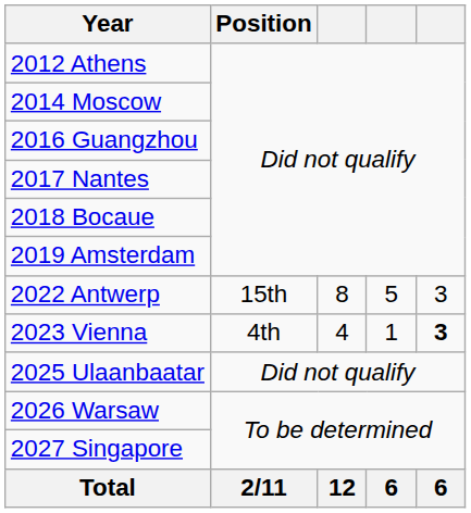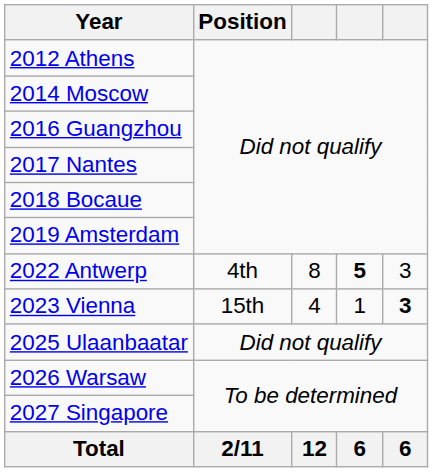 <table class="wikitable" style="text-align: center;">
 <tr>
 <th>Year</th>
 <th>Position</th>
 <th width=25px></th>
 <th width=25px></th>
 <th width=25px></th>
 </tr>
 <tr>
 <td style="text-align:left;"> <a href='#'>2012 Athens</a></td>
 <td colspan=4 rowspan=6><em>Did not qualify</em></td>
 </tr>
 <tr>
 <td style="text-align:left;"> <a href='#'>2014 Moscow</a></td>
 </tr>
 <tr>
 <td style="text-align:left;"> <a href='#'>2016 Guangzhou</a></td>
 </tr>
 <tr>
 <td style="text-align:left;"> <a href='#'>2017 Nantes</a></td>
 </tr>
 <tr>
 <td style="text-align:left;"> <a href='#'>2018 Bocaue</a></td>
 </tr>
 <tr>
 <td style="text-align:left;"> <a href='#'>2019 Amsterdam</a></td>
 </tr>
 <tr>
 <td style="text-align:left;"> <a href='#'>2022 Antwerp</a></td>
-<td>15th</td>
+<td>4th</td>
 <td>8</td>
-<td>5</td>
+<td><strong>5</strong></td>
 <td>3</td>
 </tr>
 <tr>
 <td style="text-align:left;"> <a href='#'>2023 Vienna</a></td>
-<td>4th</td>
+<td>15th</td>
 <td>4</td>
 <td>1</td>
 <td><strong>3</strong></td>
 </tr>
 <tr>
 <td style="text-align:left;"> <a href='#'>2025 Ulaanbaatar</a></td>
 <td colspan=4><em>Did not qualify</em></td>
 </tr>
 <tr>
 <td style="text-align:left;"> <a href='#'>2026 Warsaw</a></td>
 <td colspan=4 rowspan=2><em>To be determined</em></td>
 </tr>
 <tr>
 <td style="text-align:left;"> <a href='#'>2027 Singapore</a></td>
 </tr>
 <tr>
 <th>Total</th>
 <th>2/11</th>
 <th>12</th>
 <th>6</th>
 <th>6</th>
 </tr>
 </table>
